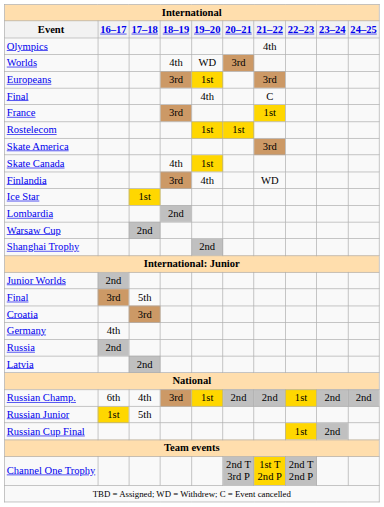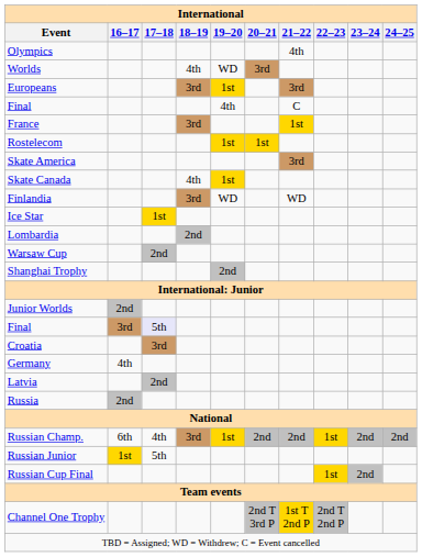 <table class="wikitable" style="text-align:center">
 <tr>
 <th colspan="10" style="background-color: #ffdead; " align="center">International</th>
 </tr>
 <tr>
 <th>Event</th>
 <th><a href='#'>16–17</a></th>
 <th><a href='#'>17–18</a></th>
 <th><a href='#'>18–19</a></th>
 <th><a href='#'>19–20</a></th>
 <th><a href='#'>20–21</a></th>
 <th><a href='#'>21–22</a></th>
 <th><a href='#'>22–23</a></th>
 <th><a href='#'>23–24</a></th>
 <th><a href='#'>24–25</a></th>
 </tr>
 <tr>
 <td align=left><a href='#'>Olympics</a></td>
 <td></td>
 <td></td>
 <td></td>
 <td></td>
 <td></td>
 <td>4th</td>
 <td></td>
 <td></td>
 <td></td>
 </tr>
 <tr>
 <td align=left><a href='#'>Worlds</a></td>
 <td></td>
 <td></td>
 <td>4th</td>
 <td>WD</td>
 <td bgcolor=cc9966>3rd</td>
 <td></td>
 <td></td>
 <td></td>
 <td></td>
 </tr>
 <tr>
 <td align=left><a href='#'>Europeans</a></td>
 <td></td>
 <td></td>
 <td bgcolor=cc9966>3rd</td>
 <td bgcolor=gold>1st</td>
 <td></td>
 <td bgcolor=cc9966>3rd</td>
 <td></td>
 <td></td>
 <td></td>
 </tr>
 <tr>
 <td align=left> <a href='#'>Final</a></td>
 <td></td>
 <td></td>
 <td></td>
 <td>4th</td>
 <td></td>
 <td>C</td>
 <td></td>
 <td></td>
 <td></td>
 </tr>
 <tr>
 <td align=left> <a href='#'>France</a></td>
 <td></td>
 <td></td>
 <td bgcolor=cc9966>3rd</td>
 <td></td>
 <td></td>
 <td bgcolor=gold>1st</td>
 <td></td>
 <td></td>
 <td></td>
 </tr>
 <tr>
 <td align=left> <a href='#'>Rostelecom</a></td>
 <td></td>
 <td></td>
 <td></td>
 <td bgcolor=gold>1st</td>
 <td bgcolor=gold>1st</td>
 <td></td>
 <td></td>
 <td></td>
 <td></td>
 </tr>
 <tr>
 <td align=left> <a href='#'>Skate America</a></td>
 <td></td>
 <td></td>
 <td></td>
 <td></td>
 <td></td>
 <td bgcolor=cc9966>3rd</td>
 <td></td>
 <td></td>
 <td></td>
 </tr>
 <tr>
 <td align=left> <a href='#'>Skate Canada</a></td>
 <td></td>
 <td></td>
 <td>4th</td>
 <td bgcolor="gold">1st</td>
 <td></td>
 <td></td>
 <td></td>
 <td></td>
 <td></td>
 </tr>
 <tr>
 <td align=left> <a href='#'>Finlandia</a></td>
 <td></td>
 <td></td>
 <td bgcolor="cc9966">3rd</td>
-<td>4th</td>
+<td>WD</td>
 <td></td>
 <td>WD</td>
 <td></td>
 <td></td>
 <td></td>
 </tr>
 <tr>
 <td align=left> <a href='#'>Ice Star</a></td>
 <td></td>
 <td bgcolor="gold">1st</td>
 <td></td>
 <td></td>
 <td></td>
 <td></td>
 <td></td>
 <td></td>
 <td></td>
 </tr>
 <tr>
 <td align=left> <a href='#'>Lombardia</a></td>
 <td></td>
 <td></td>
 <td bgcolor="silver">2nd</td>
 <td></td>
 <td></td>
 <td></td>
 <td></td>
 <td></td>
 <td></td>
 </tr>
 <tr>
 <td align=left> <a href='#'>Warsaw Cup</a></td>
 <td></td>
 <td bgcolor="silver">2nd</td>
 <td></td>
 <td></td>
 <td></td>
 <td></td>
 <td></td>
 <td></td>
 <td></td>
 </tr>
 <tr>
 <td align=left><a href='#'>Shanghai Trophy</a></td>
 <td></td>
 <td></td>
 <td></td>
 <td bgcolor="silver">2nd</td>
 <td></td>
 <td></td>
 <td></td>
 <td></td>
 <td></td>
 </tr>
 <tr>
 <th colspan="10" style="background-color: #ffdead; " align="center">International: Junior</th>
 </tr>
 <tr>
 <td align=left><a href='#'>Junior Worlds</a></td>
 <td bgcolor="silver">2nd</td>
 <td></td>
 <td></td>
 <td></td>
 <td></td>
 <td></td>
 <td></td>
 <td></td>
 <td></td>
 </tr>
 <tr>
 <td align=left> <a href='#'>Final</a></td>
 <td bgcolor="cc9966">3rd</td>
-<td>5th</td>
+<td style="background: lavender;">5th</td>
 <td></td>
 <td></td>
 <td></td>
 <td></td>
 <td></td>
 <td></td>
 <td></td>
 </tr>
 <tr>
 <td align=left> <a href='#'>Croatia</a></td>
 <td></td>
 <td bgcolor="cc9966">3rd</td>
 <td></td>
 <td></td>
 <td></td>
 <td></td>
 <td></td>
 <td></td>
 <td></td>
 </tr>
 <tr>
 <td align=left> <a href='#'>Germany</a></td>
 <td>4th</td>
 <td></td>
 <td></td>
 <td></td>
 <td></td>
 <td></td>
 <td></td>
 <td></td>
 <td></td>
 </tr>
 <tr>
-<td align=left> <a href='#'>Russia</a></td>
+<td align=left> <a href='#'>Latvia</a></td>
+<td></td>
 <td bgcolor="silver">2nd</td>
-<td></td>
 <td></td>
 <td></td>
 <td></td>
 <td></td>
 <td></td>
 <td></td>
 <td></td>
 </tr>
 <tr>
-<td align=left> <a href='#'>Latvia</a></td>
+<td align=left> <a href='#'>Russia</a></td>
+<td bgcolor="silver">2nd</td>
 <td></td>
-<td bgcolor="silver">2nd</td>
 <td></td>
 <td></td>
 <td></td>
 <td></td>
 <td></td>
 <td></td>
 <td></td>
 </tr>
 <tr>
 <th colspan="10" style="background-color: #ffdead; " align="center">National</th>
 </tr>
 <tr>
 <td align=left><a href='#'>Russian Champ.</a></td>
 <td>6th</td>
 <td>4th</td>
 <td bgcolor="cc9966">3rd</td>
 <td bgcolor="gold">1st</td>
 <td bgcolor="silver">2nd</td>
 <td bgcolor="silver">2nd</td>
 <td bgcolor=gold>1st</td>
 <td bgcolor="silver">2nd</td>
 <td bgcolor=silver>2nd</td>
 </tr>
 <tr>
 <td align=left><a href='#'>Russian Junior</a></td>
 <td bgcolor="gold">1st</td>
 <td>5th</td>
 <td></td>
 <td></td>
 <td></td>
 <td></td>
 <td></td>
 <td></td>
 <td></td>
 </tr>
 <tr>
 <td align="left"><a href='#'>Russian Cup Final</a></td>
 <td></td>
 <td></td>
 <td></td>
 <td></td>
 <td></td>
 <td></td>
 <td bgcolor=gold>1st</td>
 <td bgcolor=silver>2nd</td>
 <td></td>
 </tr>
 <tr>
 <th colspan=10 style="background-color: #ffdead; " align="center">Team events</th>
 </tr>
 <tr>
 <td align=left><a href='#'>Channel One Trophy</a></td>
 <td></td>
 <td></td>
 <td></td>
 <td></td>
 <td bgcolor=silver>2nd T <br> 3rd P</td>
 <td bgcolor=gold>1st T <br> 2nd P</td>
 <td bgcolor=silver>2nd T <br> 2nd P</td>
 <td></td>
 </tr>
 <tr>
 <td colspan="10" align="center"><small> TBD = Assigned; WD = Withdrew; C = Event cancelled</small></td>
 </tr>
 </table>
